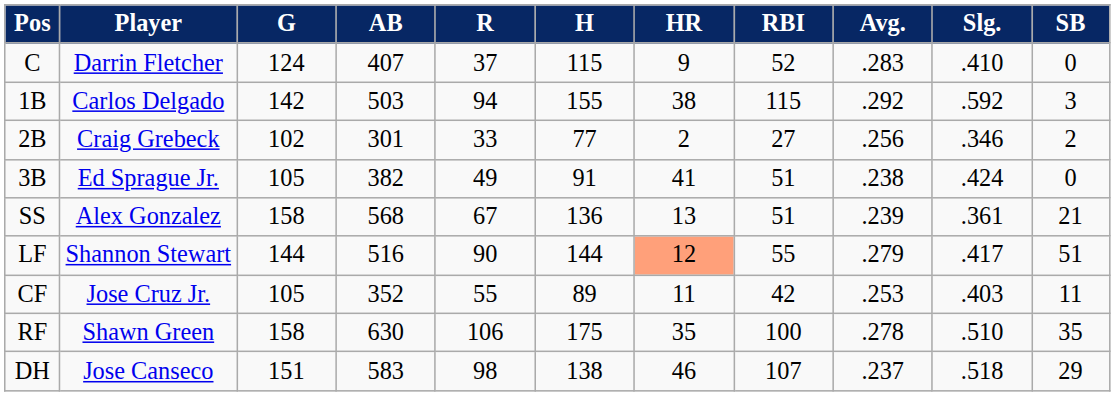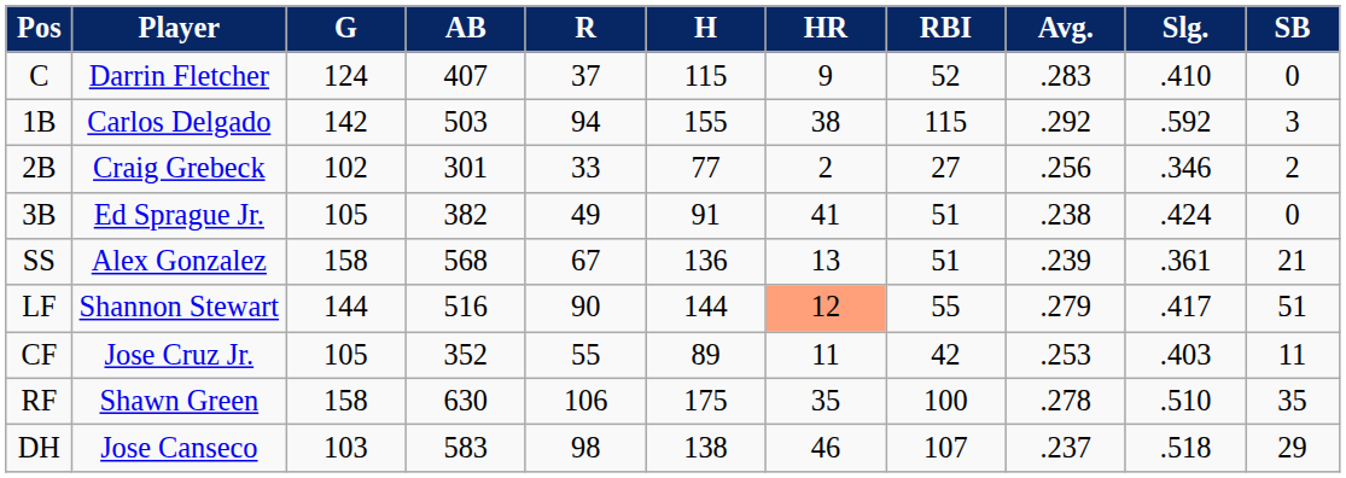 <table class="wikitable sortable">
 <tr>
 <th style="background:#072764; color:white;" width="5%">Pos</th>
 <th style="background:#072764; color:white;" width="16%">Player</th>
 <th style="background:#072764; color:white;" width="9%">G</th>
 <th style="background:#072764; color:white;" width="9%">AB</th>
 <th style="background:#072764; color:white;" width="9%">R</th>
 <th style="background:#072764; color:white;" width="9%">H</th>
 <th style="background:#072764; color:white;" width="9%">HR</th>
 <th style="background:#072764; color:white;" width="9%">RBI</th>
 <th style="background:#072764; color:white;" width="9%">Avg.</th>
 <th style="background:#072764; color:white;" width="9%">Slg.</th>
 <th style="background:#072764; color:white;" width="9%">SB</th>
 </tr>
 <tr align="center">
 <td>C</td>
 <td><a href='#'>Darrin Fletcher</a></td>
 <td>124</td>
 <td>407</td>
 <td>37</td>
 <td>115</td>
 <td>9</td>
 <td>52</td>
 <td>.283</td>
 <td>.410</td>
 <td>0</td>
 </tr>
 <tr align="center">
 <td>1B</td>
 <td><a href='#'>Carlos Delgado</a></td>
 <td>142</td>
 <td>503</td>
 <td>94</td>
 <td>155</td>
 <td>38</td>
 <td>115</td>
 <td>.292</td>
 <td>.592</td>
 <td>3</td>
 </tr>
 <tr align="center">
 <td>2B</td>
 <td><a href='#'>Craig Grebeck</a></td>
 <td>102</td>
 <td>301</td>
 <td>33</td>
 <td>77</td>
 <td>2</td>
 <td>27</td>
 <td>.256</td>
 <td>.346</td>
 <td>2</td>
 </tr>
 <tr align="center">
 <td>3B</td>
 <td><a href='#'>Ed Sprague Jr.</a></td>
 <td>105</td>
 <td>382</td>
 <td>49</td>
 <td>91</td>
 <td>41</td>
 <td>51</td>
 <td>.238</td>
 <td>.424</td>
 <td>0</td>
 </tr>
 <tr align="center">
 <td>SS</td>
 <td><a href='#'>Alex Gonzalez</a></td>
 <td>158</td>
 <td>568</td>
 <td>67</td>
 <td>136</td>
 <td>13</td>
 <td>51</td>
 <td>.239</td>
 <td>.361</td>
 <td>21</td>
 </tr>
 <tr align="center">
 <td>LF</td>
 <td><a href='#'>Shannon Stewart</a></td>
 <td>144</td>
 <td>516</td>
 <td>90</td>
 <td>144</td>
 <td style="background: lightsalmon;">12</td>
 <td>55</td>
 <td>.279</td>
 <td>.417</td>
 <td>51</td>
 </tr>
 <tr align="center">
 <td>CF</td>
 <td><a href='#'>Jose Cruz Jr.</a></td>
 <td>105</td>
 <td>352</td>
 <td>55</td>
 <td>89</td>
 <td>11</td>
 <td>42</td>
 <td>.253</td>
 <td>.403</td>
 <td>11</td>
 </tr>
 <tr align="center">
 <td>RF</td>
 <td><a href='#'>Shawn Green</a></td>
 <td>158</td>
 <td>630</td>
 <td>106</td>
 <td>175</td>
 <td>35</td>
 <td>100</td>
 <td>.278</td>
 <td>.510</td>
 <td>35</td>
 </tr>
 <tr align="center">
 <td>DH</td>
 <td><a href='#'>Jose Canseco</a></td>
-<td>151</td>
+<td>103</td>
 <td>583</td>
 <td>98</td>
 <td>138</td>
 <td>46</td>
 <td>107</td>
 <td>.237</td>
 <td>.518</td>
 <td>29</td>
 </tr>
 </table>
